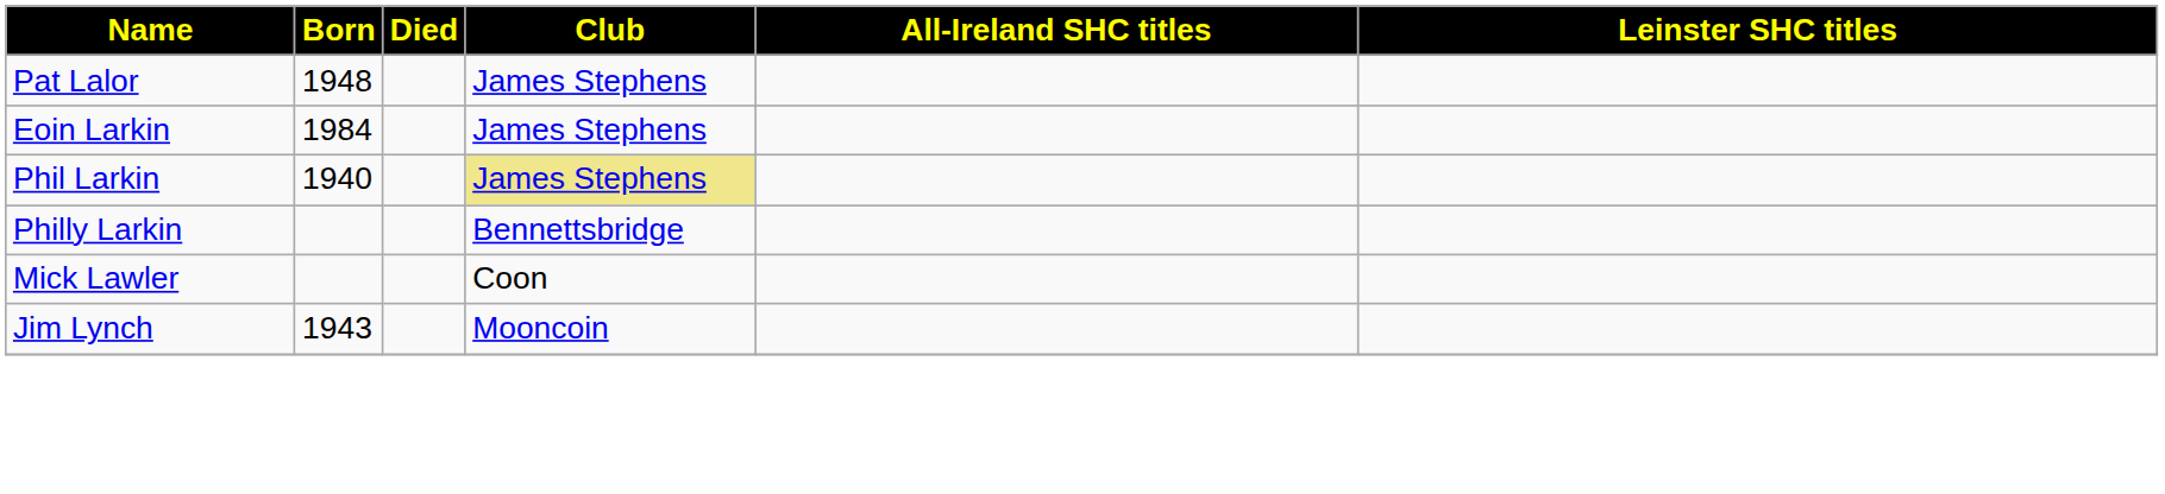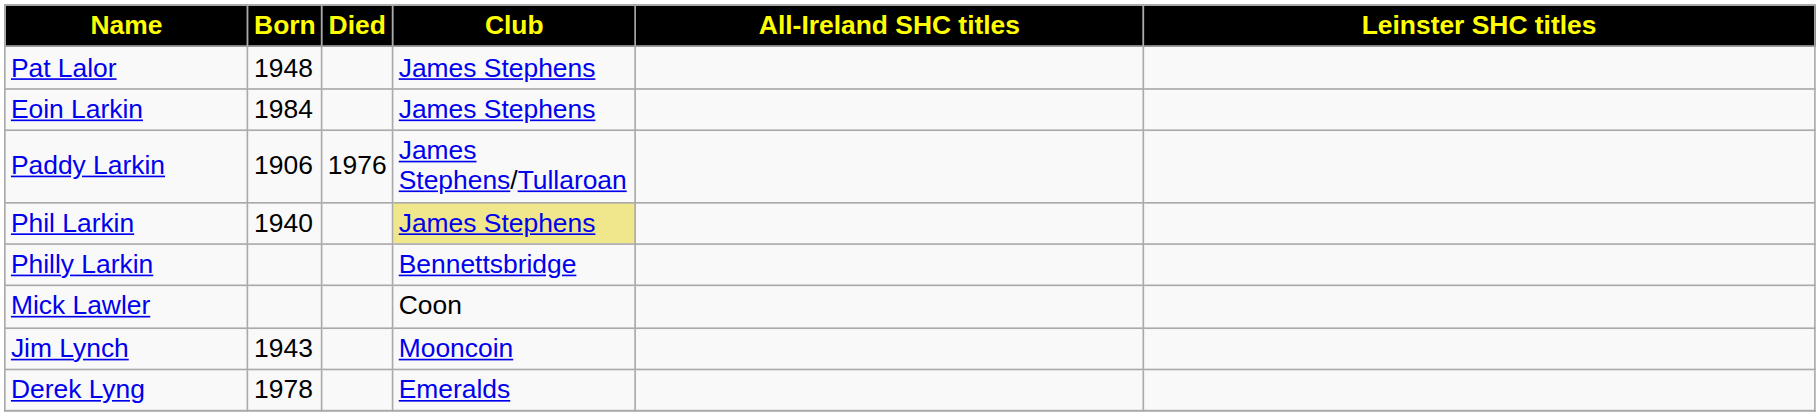 <table align=top class="wikitable">
 <tr>
 <th style="background:black; color:yellow;" width=140>Name</th>
 <th style="background:black; color:yellow;" width=25>Born</th>
 <th style="background:black; color:yellow;" width=25>Died</th>
 <th style="background:black; color:yellow;" width=140>Club</th>
 <th style="background:black; color:yellow;" width=300>All-Ireland SHC titles</th>
 <th style="background:black; color:yellow;" width=400>Leinster SHC titles</th>
 </tr>
 <tr>
 <td><a href='#'>Pat Lalor</a></td>
 <td>1948</td>
 <td></td>
 <td><a href='#'>James Stephens</a></td>
 <td></td>
 <td></td>
 </tr>
 <tr>
 <td><a href='#'>Eoin Larkin</a></td>
 <td>1984</td>
 <td></td>
 <td><a href='#'>James Stephens</a></td>
+<td></td>
+<td></td>
+</tr>
+<tr>
+<td><a href='#'>Paddy Larkin</a></td>
+<td>1906</td>
+<td>1976</td>
+<td><a href='#'>James Stephens</a>/<a href='#'>Tullaroan</a></td>
 <td></td>
 <td></td>
 </tr>
 <tr>
 <td><a href='#'>Phil Larkin</a></td>
 <td>1940</td>
 <td></td>
 <td style="background: khaki;"><a href='#'>James Stephens</a></td>
 <td></td>
 <td></td>
 </tr>
 <tr>
 <td><a href='#'>Philly Larkin</a></td>
 <td></td>
 <td></td>
 <td><a href='#'>Bennettsbridge</a></td>
 <td></td>
 <td></td>
 </tr>
 <tr>
 <td><a href='#'>Mick Lawler</a></td>
 <td></td>
 <td></td>
 <td>Coon</td>
 <td></td>
 <td></td>
 </tr>
 <tr>
 <td><a href='#'>Jim Lynch</a></td>
 <td>1943</td>
 <td></td>
 <td><a href='#'>Mooncoin</a></td>
 <td></td>
 <td></td>
 </tr>
 <tr>
+<td><a href='#'>Derek Lyng</a></td>
+<td>1978</td>
+<td></td>
+<td><a href='#'>Emeralds</a></td>
+<td></td>
+<td></td>
+</tr>
+<tr>
 </tr>
 </table>
